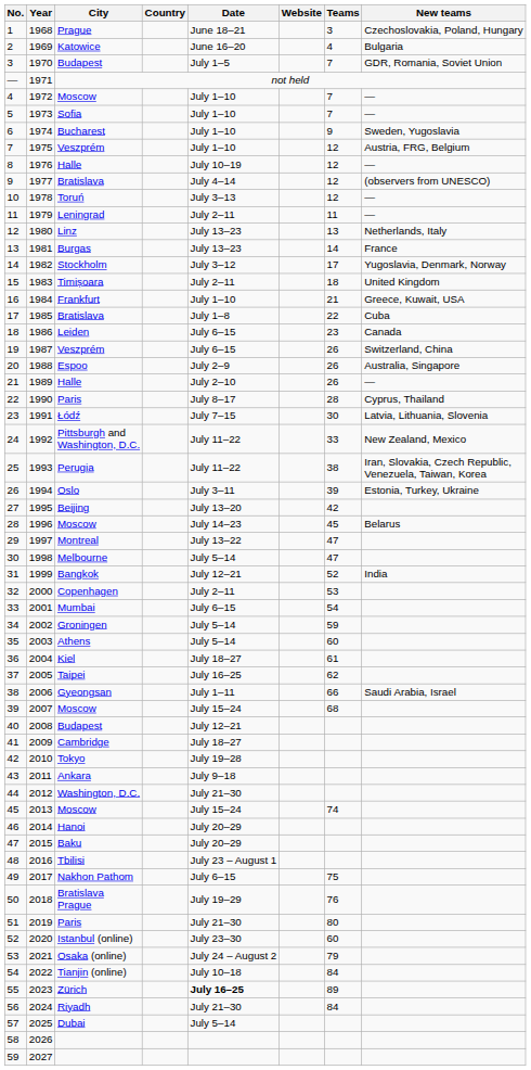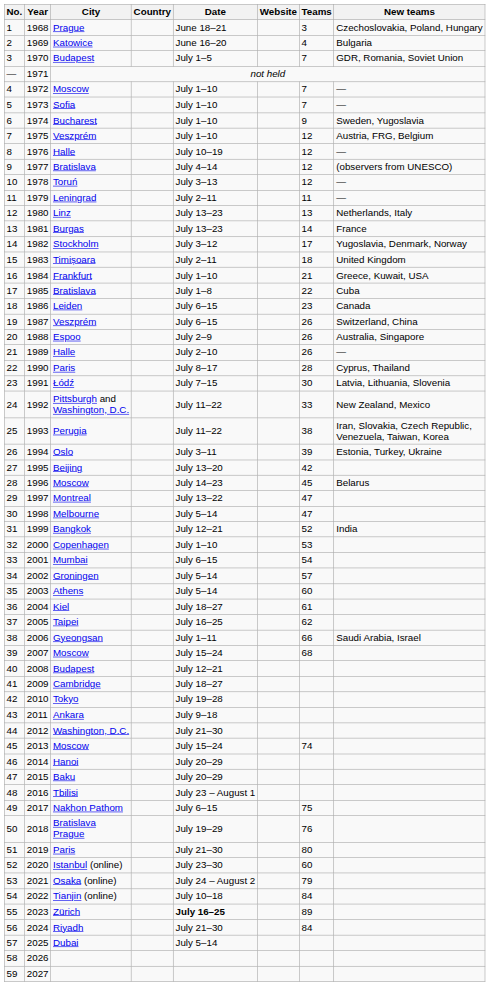 <table class="wikitable sortable"  text-align:center;">
 <tr>
 <th bottom;>No.</th>
 <th bottom;>Year</th>
 <th bottom;>City</th>
 <th style="vertical-align: bottom">Country</th>
 <th style="vertical-align: bottom">Date</th>
 <th style="vertical-align: bottom">Website</th>
 <th style="vertical-align: bottom">Teams</th>
 <th style="vertical-align: bottom">New teams</th>
 </tr>
 <tr>
 <td>1</td>
 <td>1968</td>
 <td><a href='#'>Prague</a></td>
 <td align=left></td>
 <td>June 18–21</td>
 <td></td>
 <td>3</td>
 <td>Czechoslovakia, Poland, Hungary</td>
 </tr>
 <tr>
 <td>2</td>
 <td>1969</td>
 <td><a href='#'>Katowice</a></td>
 <td align=left></td>
 <td>June 16–20</td>
 <td></td>
 <td>4</td>
 <td>Bulgaria</td>
 </tr>
 <tr>
 <td>3</td>
 <td>1970</td>
 <td><a href='#'>Budapest</a></td>
 <td align=left></td>
 <td>July 1–5</td>
 <td></td>
 <td>7</td>
 <td>GDR, Romania, Soviet Union</td>
 </tr>
 <tr>
 <td>—</td>
 <td>1971</td>
 <td colspan=6 style="text-align:center"><em>not held</em></td>
 </tr>
 <tr>
 <td>4</td>
 <td>1972</td>
 <td><a href='#'>Moscow</a></td>
 <td align=left></td>
 <td>July 1–10</td>
 <td></td>
 <td>7</td>
 <td>—</td>
 </tr>
 <tr>
 <td>5</td>
 <td>1973</td>
 <td><a href='#'>Sofia</a></td>
 <td align=left></td>
 <td>July 1–10</td>
 <td></td>
 <td>7</td>
 <td>—</td>
 </tr>
 <tr>
 <td>6</td>
 <td>1974</td>
 <td><a href='#'>Bucharest</a></td>
 <td align=left></td>
 <td>July 1–10</td>
 <td></td>
 <td>9</td>
 <td>Sweden, Yugoslavia</td>
 </tr>
 <tr>
 <td>7</td>
 <td>1975</td>
 <td><a href='#'>Veszprém</a></td>
 <td align=left></td>
 <td>July 1–10</td>
 <td></td>
 <td>12</td>
 <td>Austria, FRG, Belgium</td>
 </tr>
 <tr>
 <td>8</td>
 <td>1976</td>
 <td><a href='#'>Halle</a></td>
 <td align=left></td>
 <td>July 10–19</td>
 <td></td>
 <td>12</td>
 <td>—</td>
 </tr>
 <tr>
 <td>9</td>
 <td>1977</td>
 <td><a href='#'>Bratislava</a></td>
 <td align=left></td>
 <td>July 4–14</td>
 <td></td>
 <td>12</td>
 <td>(observers from UNESCO)</td>
 </tr>
 <tr>
 <td>10</td>
 <td>1978</td>
 <td><a href='#'>Toruń</a></td>
 <td align=left></td>
 <td>July 3–13</td>
 <td></td>
 <td>12</td>
 <td>—</td>
 </tr>
 <tr>
 <td>11</td>
 <td>1979</td>
 <td><a href='#'>Leningrad</a></td>
 <td align=left></td>
 <td>July 2–11</td>
 <td></td>
 <td>11</td>
 <td>—</td>
 </tr>
 <tr>
 <td>12</td>
 <td>1980</td>
 <td><a href='#'>Linz</a></td>
 <td align=left></td>
 <td>July 13–23</td>
 <td></td>
 <td>13</td>
 <td>Netherlands, Italy</td>
 </tr>
 <tr>
 <td>13</td>
 <td>1981</td>
 <td><a href='#'>Burgas</a></td>
 <td align=left></td>
 <td>July 13–23</td>
 <td></td>
 <td>14</td>
 <td>France</td>
 </tr>
 <tr>
 <td>14</td>
 <td>1982</td>
 <td><a href='#'>Stockholm</a></td>
 <td align=left></td>
 <td>July 3–12</td>
 <td></td>
 <td>17</td>
 <td>Yugoslavia, Denmark, Norway</td>
 </tr>
 <tr>
 <td>15</td>
 <td>1983</td>
 <td><a href='#'>Timișoara</a></td>
 <td align=left></td>
 <td>July 2–11</td>
 <td></td>
 <td>18</td>
 <td>United Kingdom</td>
 </tr>
 <tr>
 <td>16</td>
 <td>1984</td>
 <td><a href='#'>Frankfurt</a></td>
 <td align=left></td>
 <td>July 1–10</td>
 <td></td>
 <td>21</td>
 <td>Greece, Kuwait, USA</td>
 </tr>
 <tr>
 <td>17</td>
 <td>1985</td>
 <td><a href='#'>Bratislava</a></td>
 <td align=left></td>
 <td>July 1–8</td>
 <td></td>
 <td>22</td>
 <td>Cuba</td>
 </tr>
 <tr>
 <td>18</td>
 <td>1986</td>
 <td><a href='#'>Leiden</a></td>
 <td align=left></td>
 <td>July 6–15</td>
 <td></td>
 <td>23</td>
 <td>Canada</td>
 </tr>
 <tr>
 <td>19</td>
 <td>1987</td>
 <td><a href='#'>Veszprém</a></td>
 <td align=left></td>
 <td>July 6–15</td>
 <td></td>
 <td>26</td>
 <td>Switzerland, China</td>
 </tr>
 <tr>
 <td>20</td>
 <td>1988</td>
 <td><a href='#'>Espoo</a></td>
 <td align=left></td>
 <td>July 2–9</td>
 <td></td>
 <td>26</td>
 <td>Australia, Singapore</td>
 </tr>
 <tr>
 <td>21</td>
 <td>1989</td>
 <td><a href='#'>Halle</a></td>
 <td align=left></td>
 <td>July 2–10</td>
 <td></td>
 <td>26</td>
 <td>—</td>
 </tr>
 <tr>
 <td>22</td>
 <td>1990</td>
 <td><a href='#'>Paris</a></td>
 <td align=left></td>
 <td>July 8–17</td>
 <td></td>
 <td>28</td>
 <td>Cyprus, Thailand</td>
 </tr>
 <tr>
 <td>23</td>
 <td>1991</td>
 <td><a href='#'>Łódź</a></td>
 <td align=left></td>
 <td>July 7–15</td>
 <td></td>
 <td>30</td>
 <td>Latvia, Lithuania, Slovenia</td>
 </tr>
 <tr>
 <td>24</td>
 <td>1992</td>
 <td><a href='#'>Pittsburgh</a> and<br> <a href='#'>Washington, D.C.</a></td>
 <td align=left></td>
 <td>July 11–22</td>
 <td></td>
 <td>33</td>
 <td>New Zealand, Mexico</td>
 </tr>
 <tr>
 <td>25</td>
 <td>1993</td>
 <td><a href='#'>Perugia</a></td>
 <td align=left></td>
 <td>July 11–22</td>
 <td></td>
 <td>38</td>
 <td>Iran, Slovakia, Czech Republic,<br> Venezuela, Taiwan, Korea</td>
 </tr>
 <tr>
 <td>26</td>
 <td>1994</td>
 <td><a href='#'>Oslo</a></td>
 <td align=left></td>
 <td>July 3–11</td>
 <td></td>
 <td>39</td>
 <td>Estonia, Turkey, Ukraine</td>
 </tr>
 <tr>
 <td>27</td>
 <td>1995</td>
 <td><a href='#'>Beijing</a></td>
 <td align=left></td>
 <td>July 13–20</td>
 <td></td>
 <td>42</td>
 <td></td>
 </tr>
 <tr>
 <td>28</td>
 <td>1996</td>
 <td><a href='#'>Moscow</a></td>
 <td align=left></td>
 <td>July 14–23</td>
 <td></td>
 <td>45</td>
 <td>Belarus</td>
 </tr>
 <tr>
 <td>29</td>
 <td>1997</td>
 <td><a href='#'>Montreal</a></td>
 <td align=left></td>
 <td>July 13–22</td>
 <td></td>
 <td>47</td>
 <td></td>
 </tr>
 <tr>
 <td>30</td>
 <td>1998</td>
 <td><a href='#'>Melbourne</a></td>
 <td align=left></td>
 <td>July 5–14</td>
 <td></td>
 <td>47</td>
 <td></td>
 </tr>
 <tr>
 <td>31</td>
 <td>1999</td>
 <td><a href='#'>Bangkok</a></td>
 <td align=left></td>
 <td>July 12–21</td>
 <td></td>
 <td>52</td>
 <td>India</td>
 </tr>
 <tr>
 <td>32</td>
 <td>2000</td>
 <td><a href='#'>Copenhagen</a></td>
 <td align=left></td>
-<td>July 2–11</td>
+<td>July 1–10</td>
 <td></td>
 <td>53</td>
 <td></td>
 </tr>
 <tr>
 <td>33</td>
 <td>2001</td>
 <td><a href='#'>Mumbai</a></td>
 <td align=left></td>
 <td>July 6–15</td>
 <td></td>
 <td>54</td>
 <td></td>
 </tr>
 <tr>
 <td>34</td>
 <td>2002</td>
 <td><a href='#'>Groningen</a></td>
 <td align=left></td>
 <td>July 5–14</td>
 <td></td>
-<td>59</td>
+<td>57</td>
 <td></td>
 </tr>
 <tr>
 <td>35</td>
 <td>2003</td>
 <td><a href='#'>Athens</a></td>
 <td align=left></td>
 <td>July 5–14</td>
 <td></td>
 <td>60</td>
 <td></td>
 </tr>
 <tr>
 <td>36</td>
 <td>2004</td>
 <td><a href='#'>Kiel</a></td>
 <td align=left></td>
 <td>July 18–27</td>
 <td></td>
 <td>61</td>
 <td></td>
 </tr>
 <tr>
 <td>37</td>
 <td>2005</td>
 <td><a href='#'>Taipei</a></td>
 <td align=left></td>
 <td>July 16–25</td>
 <td></td>
 <td>62</td>
 <td></td>
 </tr>
 <tr>
 <td>38</td>
 <td>2006</td>
 <td><a href='#'>Gyeongsan</a></td>
 <td align=left></td>
 <td>July 1–11</td>
 <td></td>
 <td>66</td>
 <td>Saudi Arabia, Israel</td>
 </tr>
 <tr>
 <td>39</td>
 <td>2007</td>
 <td><a href='#'>Moscow</a></td>
 <td align=left></td>
 <td>July 15–24</td>
 <td></td>
 <td>68</td>
 <td></td>
 </tr>
 <tr>
 <td>40</td>
 <td>2008</td>
 <td><a href='#'>Budapest</a></td>
 <td align=left></td>
 <td>July 12–21</td>
 <td></td>
 <td></td>
 <td></td>
 </tr>
 <tr>
 <td>41</td>
 <td>2009</td>
 <td><a href='#'>Cambridge</a></td>
 <td align=left></td>
 <td>July 18–27</td>
 <td></td>
 <td></td>
 <td></td>
 </tr>
 <tr>
 <td>42</td>
 <td>2010</td>
 <td><a href='#'>Tokyo</a></td>
 <td align=left></td>
 <td>July 19–28</td>
 <td></td>
 <td></td>
 <td></td>
 </tr>
 <tr>
 <td>43</td>
 <td>2011</td>
 <td><a href='#'>Ankara</a></td>
 <td align=left></td>
 <td>July 9–18</td>
 <td></td>
 <td></td>
 <td></td>
 </tr>
 <tr>
 <td>44</td>
 <td>2012</td>
 <td><a href='#'>Washington, D.C.</a></td>
 <td align=left></td>
 <td>July 21–30</td>
 <td></td>
 <td></td>
 <td></td>
 </tr>
 <tr>
 <td>45</td>
 <td>2013</td>
 <td><a href='#'>Moscow</a></td>
 <td align=left></td>
 <td>July 15–24</td>
 <td></td>
 <td>74</td>
 <td></td>
 </tr>
 <tr>
 <td>46</td>
 <td>2014</td>
 <td><a href='#'>Hanoi</a></td>
 <td align=left></td>
 <td>July 20–29</td>
 <td></td>
 <td></td>
 <td></td>
 </tr>
 <tr>
 <td>47</td>
 <td>2015</td>
 <td><a href='#'>Baku</a></td>
 <td align=left></td>
 <td>July 20–29</td>
 <td></td>
 <td></td>
 <td></td>
 </tr>
 <tr>
 <td>48</td>
 <td>2016</td>
 <td><a href='#'>Tbilisi</a></td>
 <td align=left></td>
 <td>July 23 – August 1</td>
 <td></td>
 <td></td>
 <td></td>
 </tr>
 <tr>
 <td>49</td>
 <td>2017</td>
 <td><a href='#'>Nakhon Pathom</a></td>
 <td align=left></td>
 <td>July 6–15</td>
 <td></td>
 <td>75</td>
 <td></td>
 </tr>
 <tr>
 <td>50</td>
 <td>2018</td>
 <td><a href='#'>Bratislava</a> <br> <a href='#'>Prague</a></td>
 <td align=left> <br> </td>
 <td>July 19–29</td>
 <td></td>
 <td>76</td>
 <td></td>
 </tr>
 <tr>
 <td>51</td>
 <td>2019</td>
 <td><a href='#'>Paris</a></td>
 <td align=left></td>
 <td>July 21–30</td>
 <td></td>
 <td>80</td>
 <td></td>
 </tr>
 <tr>
 <td>52</td>
 <td>2020</td>
 <td><a href='#'>Istanbul</a> (online)</td>
 <td align=left></td>
 <td>July 23–30</td>
 <td></td>
 <td>60</td>
 <td></td>
 </tr>
 <tr>
 <td>53</td>
 <td>2021</td>
 <td><a href='#'>Osaka</a> (online)</td>
 <td align=left></td>
 <td>July 24 – August 2</td>
 <td></td>
 <td>79</td>
 <td></td>
 </tr>
 <tr>
 <td>54</td>
 <td>2022</td>
 <td><a href='#'>Tianjin</a> (online)</td>
 <td align=left></td>
 <td>July 10–18</td>
 <td></td>
 <td>84</td>
 <td></td>
 </tr>
 <tr>
 <td>55</td>
 <td>2023</td>
 <td><a href='#'>Zürich</a></td>
 <td align=left></td>
 <td><strong>July 16–25</strong></td>
 <td></td>
 <td>89</td>
 <td></td>
 </tr>
 <tr>
 <td>56</td>
 <td>2024</td>
 <td><a href='#'>Riyadh</a></td>
 <td align="left"></td>
 <td>July 21–30</td>
 <td></td>
 <td>84</td>
 <td></td>
 </tr>
 <tr>
 <td>57</td>
 <td>2025</td>
 <td><a href='#'>Dubai</a></td>
 <td align=left></td>
 <td>July 5–14</td>
 <td></td>
 <td></td>
 <td></td>
 </tr>
 <tr>
 <td>58</td>
 <td>2026</td>
 <td></td>
 <td align=left></td>
 <td></td>
 <td></td>
 <td></td>
 <td></td>
 </tr>
 <tr>
 <td>59</td>
 <td>2027</td>
 <td></td>
 <td align=left></td>
 <td></td>
 <td></td>
 <td></td>
 <td></td>
 </tr>
 </table>
